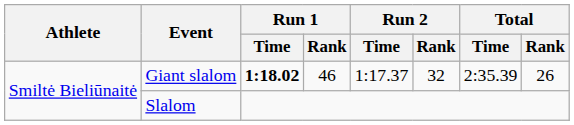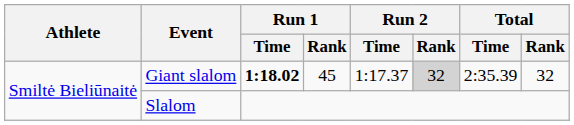 <table class="wikitable" style="font-size:90%">
 <tr>
 <th rowspan=2>Athlete</th>
 <th rowspan=2>Event</th>
 <th colspan=2>Run 1</th>
 <th colspan=2>Run 2</th>
 <th colspan=2>Total</th>
 </tr>
 <tr style="font-size:95%">
 <th>Time</th>
 <th>Rank</th>
 <th>Time</th>
 <th>Rank</th>
 <th>Time</th>
 <th>Rank</th>
 </tr>
 <tr align=center>
 <td align="left" rowspan="2"><a href='#'>Smiltė Bieliūnaitė</a></td>
 <td align="left"><a href='#'>Giant slalom</a></td>
 <td><strong>1:18.02</strong></td>
-<td>46</td>
+<td>45</td>
 <td>1:17.37</td>
+<td style="background: lightgrey;">32</td>
+<td>2:35.39</td>
 <td>32</td>
-<td>2:35.39</td>
-<td>26</td>
 </tr>
 <tr align=center>
 <td align="left"><a href='#'>Slalom</a></td>
 <td colspan=6></td>
 </tr>
 </table>
